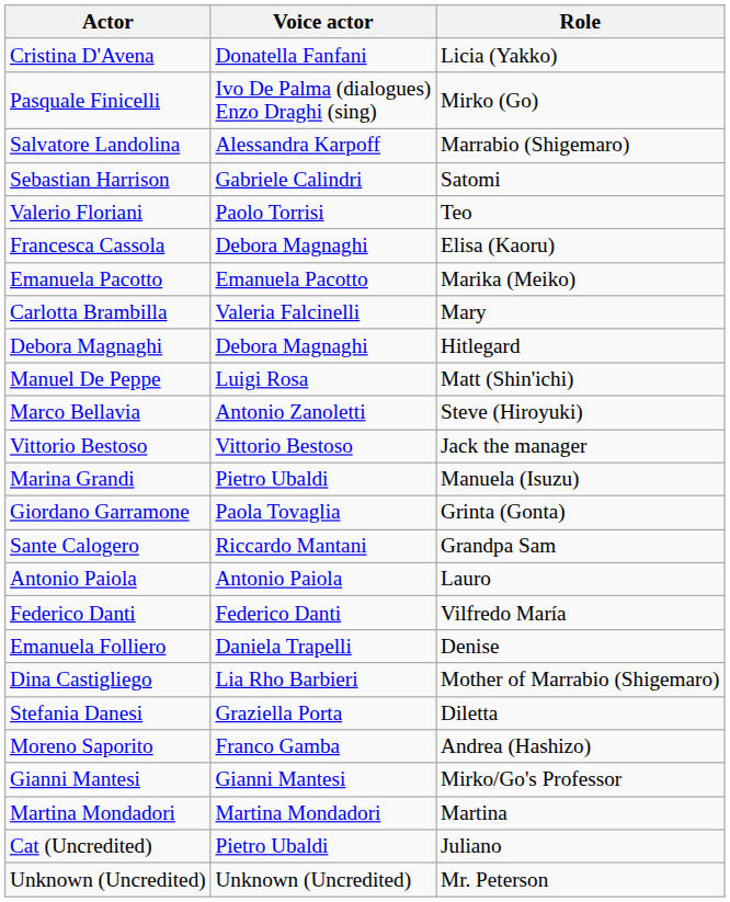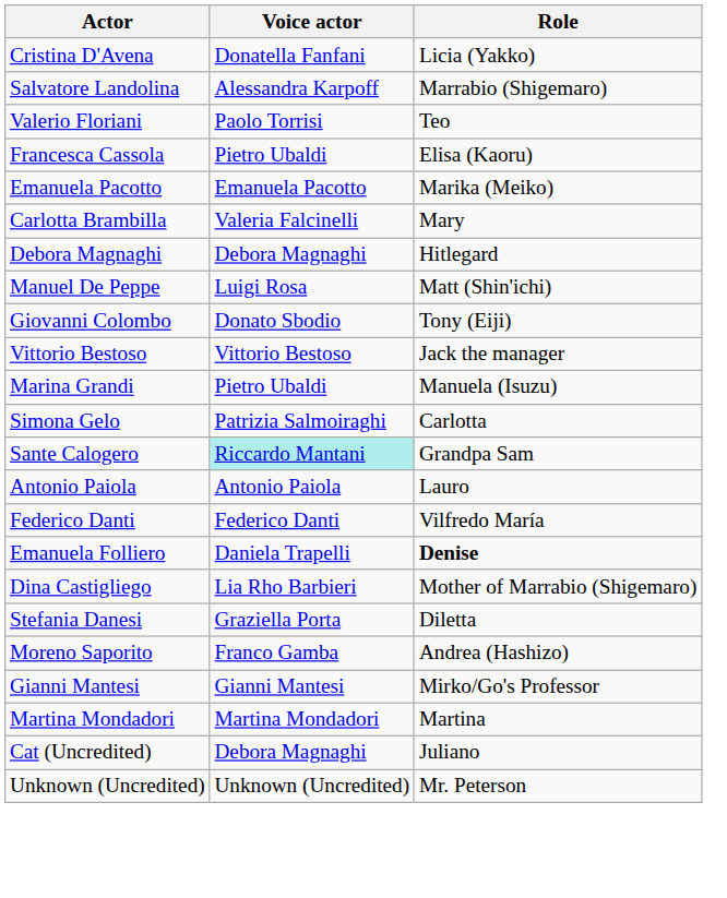 <table class="wikitable">
 <tr>
 <th>Actor</th>
 <th>Voice actor</th>
 <th>Role</th>
 </tr>
 <tr>
 <td><a href='#'>Cristina D'Avena</a></td>
 <td><a href='#'>Donatella Fanfani</a></td>
 <td>Licia (Yakko)</td>
 </tr>
 <tr>
-<td><a href='#'>Pasquale Finicelli</a></td>
-<td><a href='#'>Ivo De Palma</a> (dialogues)<br><a href='#'>Enzo Draghi</a> (sing)</td>
-<td>Mirko (Go)</td>
-</tr>
-<tr>
 <td><a href='#'>Salvatore Landolina</a></td>
 <td><a href='#'>Alessandra Karpoff</a></td>
 <td>Marrabio (Shigemaro)</td>
-</tr>
-<tr>
-<td><a href='#'>Sebastian Harrison</a></td>
-<td><a href='#'>Gabriele Calindri</a></td>
-<td>Satomi</td>
 </tr>
 <tr>
 <td><a href='#'>Valerio Floriani</a></td>
 <td><a href='#'>Paolo Torrisi</a></td>
 <td>Teo</td>
 </tr>
 <tr>
 <td><a href='#'>Francesca Cassola</a></td>
-<td><a href='#'>Debora Magnaghi</a></td>
+<td><a href='#'>Pietro Ubaldi</a></td>
 <td>Elisa (Kaoru)</td>
 </tr>
 <tr>
 <td><a href='#'>Emanuela Pacotto</a></td>
 <td><a href='#'>Emanuela Pacotto</a></td>
 <td>Marika (Meiko)</td>
 </tr>
 <tr>
 <td><a href='#'>Carlotta Brambilla</a></td>
 <td><a href='#'>Valeria Falcinelli</a></td>
 <td>Mary</td>
 </tr>
 <tr>
 <td><a href='#'>Debora Magnaghi</a></td>
 <td><a href='#'>Debora Magnaghi</a></td>
 <td>Hitlegard</td>
 </tr>
 <tr>
 <td><a href='#'>Manuel De Peppe</a></td>
 <td><a href='#'>Luigi Rosa</a></td>
 <td>Matt (Shin'ichi)</td>
 </tr>
 <tr>
-<td><a href='#'>Marco Bellavia</a></td>
-<td><a href='#'>Antonio Zanoletti</a></td>
-<td>Steve (Hiroyuki)</td>
+<td><a href='#'>Giovanni Colombo</a></td>
+<td><a href='#'>Donato Sbodio</a></td>
+<td>Tony (Eiji)</td>
 </tr>
 <tr>
 <td><a href='#'>Vittorio Bestoso</a></td>
 <td><a href='#'>Vittorio Bestoso</a></td>
 <td>Jack the manager</td>
 </tr>
 <tr>
 <td><a href='#'>Marina Grandi</a></td>
 <td><a href='#'>Pietro Ubaldi</a></td>
 <td>Manuela (Isuzu)</td>
 </tr>
 <tr>
-<td><a href='#'>Giordano Garramone</a></td>
-<td><a href='#'>Paola Tovaglia</a></td>
-<td>Grinta (Gonta)</td>
+<td><a href='#'>Simona Gelo</a></td>
+<td><a href='#'>Patrizia Salmoiraghi</a></td>
+<td>Carlotta</td>
 </tr>
 <tr>
 <td><a href='#'>Sante Calogero</a></td>
-<td><a href='#'>Riccardo Mantani</a></td>
+<td style="background: paleturquoise;"><a href='#'>Riccardo Mantani</a></td>
 <td>Grandpa Sam</td>
 </tr>
 <tr>
 <td><a href='#'>Antonio Paiola</a></td>
 <td><a href='#'>Antonio Paiola</a></td>
 <td>Lauro</td>
 </tr>
 <tr>
 <td><a href='#'>Federico Danti</a></td>
 <td><a href='#'>Federico Danti</a></td>
 <td>Vilfredo María</td>
 </tr>
 <tr>
 <td><a href='#'>Emanuela Folliero</a></td>
 <td><a href='#'>Daniela Trapelli</a></td>
-<td>Denise</td>
+<td><strong>Denise</strong></td>
 </tr>
 <tr>
 <td><a href='#'>Dina Castigliego</a></td>
 <td><a href='#'>Lia Rho Barbieri</a></td>
 <td>Mother of Marrabio (Shigemaro)</td>
 </tr>
 <tr>
 <td><a href='#'>Stefania Danesi</a></td>
 <td><a href='#'>Graziella Porta</a></td>
 <td>Diletta</td>
 </tr>
 <tr>
 <td><a href='#'>Moreno Saporito</a></td>
 <td><a href='#'>Franco Gamba</a></td>
 <td>Andrea (Hashizo)</td>
 </tr>
 <tr>
 <td><a href='#'>Gianni Mantesi</a></td>
 <td><a href='#'>Gianni Mantesi</a></td>
 <td>Mirko/Go's Professor</td>
 </tr>
 <tr>
 <td><a href='#'>Martina Mondadori</a></td>
 <td><a href='#'>Martina Mondadori</a></td>
 <td>Martina</td>
 </tr>
 <tr>
 <td><a href='#'>Cat</a> (Uncredited)</td>
-<td><a href='#'>Pietro Ubaldi</a></td>
+<td><a href='#'>Debora Magnaghi</a></td>
 <td>Juliano</td>
 </tr>
 <tr>
 <td>Unknown (Uncredited)</td>
 <td>Unknown (Uncredited)</td>
 <td>Mr. Peterson</td>
 </tr>
 </table>
